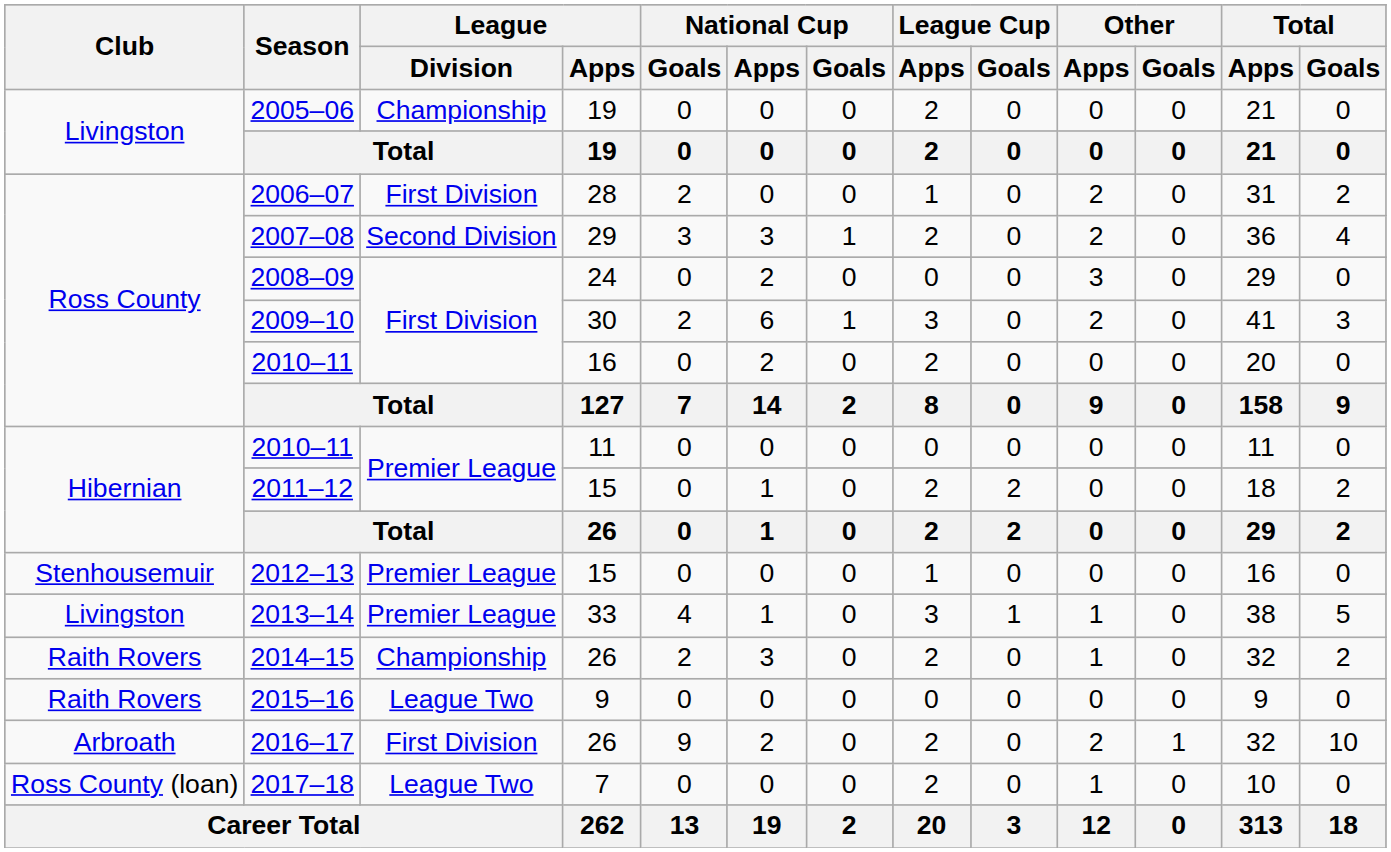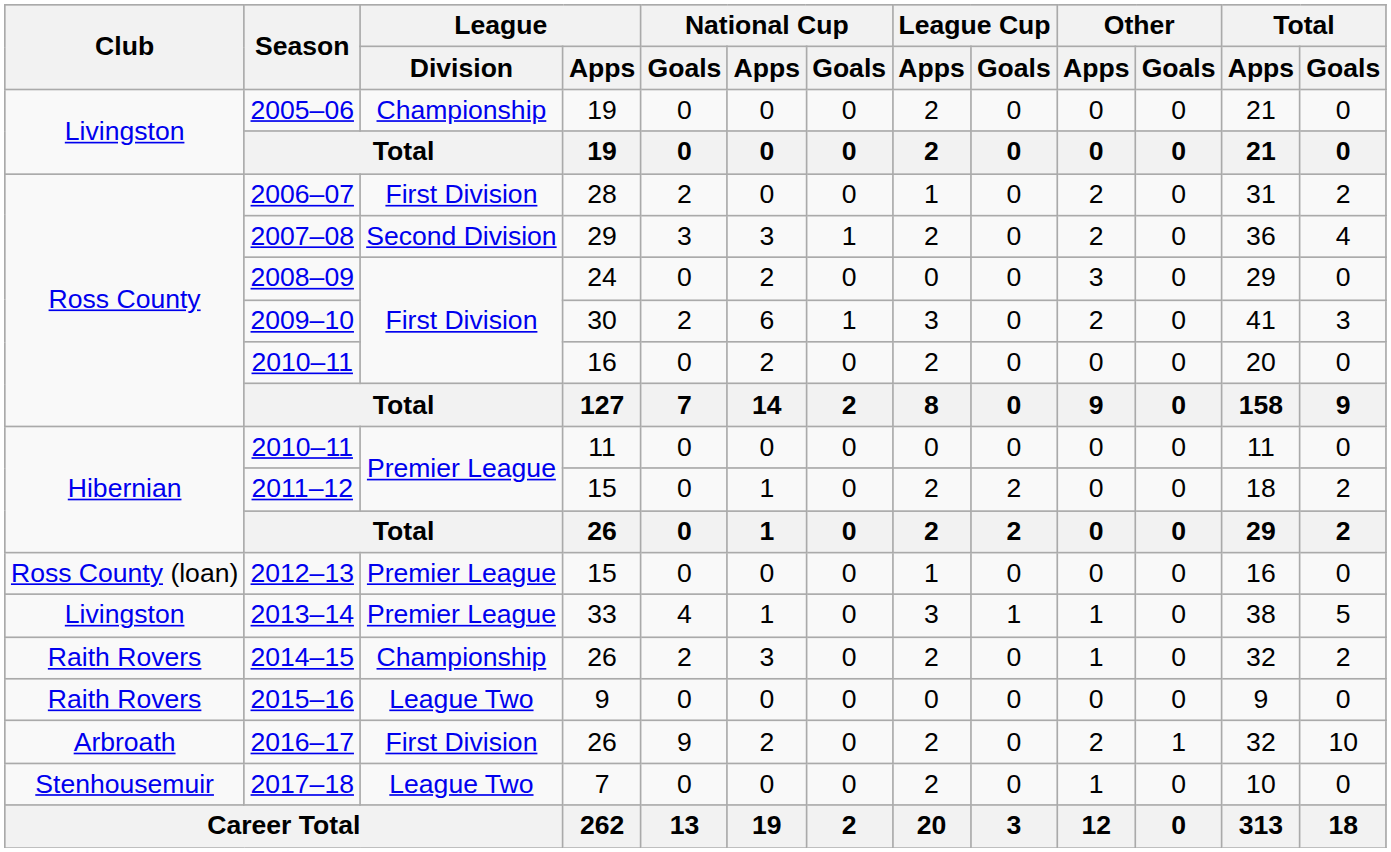 <table class="wikitable" style="text-align: center">
 <tr>
 <th rowspan="2">Club</th>
 <th rowspan="2">Season</th>
 <th colspan="2">League</th>
 <th colspan="3">National Cup</th>
 <th colspan="2">League Cup</th>
 <th colspan="2">Other</th>
 <th colspan="2">Total</th>
 </tr>
 <tr>
 <th>Division</th>
 <th>Apps</th>
 <th>Goals</th>
 <th>Apps</th>
 <th>Goals</th>
 <th>Apps</th>
 <th>Goals</th>
 <th>Apps</th>
 <th>Goals</th>
 <th>Apps</th>
 <th>Goals</th>
 </tr>
 <tr>
 <td rowspan="2"><a href='#'>Livingston</a></td>
 <td><a href='#'>2005–06</a></td>
 <td><a href='#'>Championship</a></td>
 <td>19</td>
 <td>0</td>
 <td>0</td>
 <td>0</td>
 <td>2</td>
 <td>0</td>
 <td>0</td>
 <td>0</td>
 <td>21</td>
 <td>0</td>
 </tr>
 <tr>
 <th colspan="2">Total</th>
 <th>19</th>
 <th>0</th>
 <th>0</th>
 <th>0</th>
 <th>2</th>
 <th>0</th>
 <th>0</th>
 <th>0</th>
 <th>21</th>
 <th>0</th>
 </tr>
 <tr>
 <td rowspan="6"><a href='#'>Ross County</a></td>
 <td><a href='#'>2006–07</a></td>
 <td><a href='#'>First Division</a></td>
 <td>28</td>
 <td>2</td>
 <td>0</td>
 <td>0</td>
 <td>1</td>
 <td>0</td>
 <td>2</td>
 <td>0</td>
 <td>31</td>
 <td>2</td>
 </tr>
 <tr>
 <td><a href='#'>2007–08</a></td>
 <td><a href='#'>Second Division</a></td>
 <td>29</td>
 <td>3</td>
 <td>3</td>
 <td>1</td>
 <td>2</td>
 <td>0</td>
 <td>2</td>
 <td>0</td>
 <td>36</td>
 <td>4</td>
 </tr>
 <tr>
 <td><a href='#'>2008–09</a></td>
 <td rowspan="3"><a href='#'>First Division</a></td>
 <td>24</td>
 <td>0</td>
 <td>2</td>
 <td>0</td>
 <td>0</td>
 <td>0</td>
 <td>3</td>
 <td>0</td>
 <td>29</td>
 <td>0</td>
 </tr>
 <tr>
 <td><a href='#'>2009–10</a></td>
 <td>30</td>
 <td>2</td>
 <td>6</td>
 <td>1</td>
 <td>3</td>
 <td>0</td>
 <td>2</td>
 <td>0</td>
 <td>41</td>
 <td>3</td>
 </tr>
 <tr>
 <td><a href='#'>2010–11</a></td>
 <td>16</td>
 <td>0</td>
 <td>2</td>
 <td>0</td>
 <td>2</td>
 <td>0</td>
 <td>0</td>
 <td>0</td>
 <td>20</td>
 <td>0</td>
 </tr>
 <tr>
 <th colspan="2">Total</th>
 <th>127</th>
 <th>7</th>
 <th>14</th>
 <th>2</th>
 <th>8</th>
 <th>0</th>
 <th>9</th>
 <th>0</th>
 <th>158</th>
 <th>9</th>
 </tr>
 <tr>
 <td rowspan="3"><a href='#'>Hibernian</a></td>
 <td><a href='#'>2010–11</a></td>
 <td rowspan="2"><a href='#'>Premier League</a></td>
 <td>11</td>
 <td>0</td>
 <td>0</td>
 <td>0</td>
 <td>0</td>
 <td>0</td>
 <td>0</td>
 <td>0</td>
 <td>11</td>
 <td>0</td>
 </tr>
 <tr>
 <td><a href='#'>2011–12</a></td>
 <td>15</td>
 <td>0</td>
 <td>1</td>
 <td>0</td>
 <td>2</td>
 <td>2</td>
 <td>0</td>
 <td>0</td>
 <td>18</td>
 <td>2</td>
 </tr>
 <tr>
 <th colspan="2">Total</th>
 <th>26</th>
 <th>0</th>
 <th>1</th>
 <th>0</th>
 <th>2</th>
 <th>2</th>
 <th>0</th>
 <th>0</th>
 <th>29</th>
 <th>2</th>
 </tr>
 <tr>
-<td><a href='#'>Stenhousemuir</a></td>
+<td><a href='#'>Ross County</a> (loan)</td>
 <td><a href='#'>2012–13</a></td>
 <td><a href='#'>Premier League</a></td>
 <td>15</td>
 <td>0</td>
 <td>0</td>
 <td>0</td>
 <td>1</td>
 <td>0</td>
 <td>0</td>
 <td>0</td>
 <td>16</td>
 <td>0</td>
 </tr>
 <tr>
 <td><a href='#'>Livingston</a></td>
 <td><a href='#'>2013–14</a></td>
 <td><a href='#'>Premier League</a></td>
 <td>33</td>
 <td>4</td>
 <td>1</td>
 <td>0</td>
 <td>3</td>
 <td>1</td>
 <td>1</td>
 <td>0</td>
 <td>38</td>
 <td>5</td>
 </tr>
 <tr>
 <td><a href='#'>Raith Rovers</a></td>
 <td><a href='#'>2014–15</a></td>
 <td><a href='#'>Championship</a></td>
 <td>26</td>
 <td>2</td>
 <td>3</td>
 <td>0</td>
 <td>2</td>
 <td>0</td>
 <td>1</td>
 <td>0</td>
 <td>32</td>
 <td>2</td>
 </tr>
 <tr>
 <td><a href='#'>Raith Rovers</a></td>
 <td><a href='#'>2015–16</a></td>
 <td><a href='#'>League Two</a></td>
 <td>9</td>
 <td>0</td>
 <td>0</td>
 <td>0</td>
 <td>0</td>
 <td>0</td>
 <td>0</td>
 <td>0</td>
 <td>9</td>
 <td>0</td>
 </tr>
 <tr>
 <td><a href='#'>Arbroath</a></td>
 <td><a href='#'>2016–17</a></td>
 <td><a href='#'>First Division</a></td>
 <td>26</td>
 <td>9</td>
 <td>2</td>
 <td>0</td>
 <td>2</td>
 <td>0</td>
 <td>2</td>
 <td>1</td>
 <td>32</td>
 <td>10</td>
 </tr>
 <tr>
-<td><a href='#'>Ross County</a> (loan)</td>
+<td><a href='#'>Stenhousemuir</a></td>
 <td><a href='#'>2017–18</a></td>
 <td><a href='#'>League Two</a></td>
 <td>7</td>
 <td>0</td>
 <td>0</td>
 <td>0</td>
 <td>2</td>
 <td>0</td>
 <td>1</td>
 <td>0</td>
 <td>10</td>
 <td>0</td>
 </tr>
 <tr>
 <th colspan="3">Career Total</th>
 <th>262</th>
 <th>13</th>
 <th>19</th>
 <th>2</th>
 <th>20</th>
 <th>3</th>
 <th>12</th>
 <th>0</th>
 <th>313</th>
 <th>18</th>
 </tr>
 </table>
